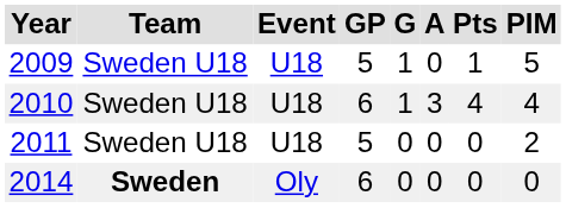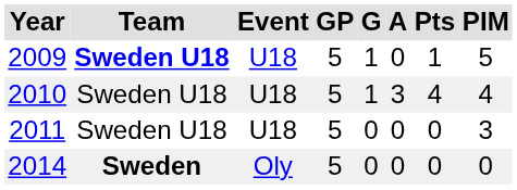 <table BORDER="0" CELLPADDING="2" CELLSPACING="0" width="35%">
 <tr ALIGN="center" bgcolor="#e0e0e0">
 <th>Year</th>
 <th>Team</th>
 <th>Event</th>
 <th>GP</th>
 <th>G</th>
 <th>A</th>
 <th>Pts</th>
 <th>PIM</th>
 </tr>
 <tr ALIGN="center">
 <td><a href='#'>2009</a></td>
-<td><a href='#'>Sweden U18</a></td>
+<td><strong><a href='#'>Sweden U18</a></strong></td>
 <td><a href='#'>U18</a></td>
 <td>5</td>
 <td>1</td>
 <td>0</td>
 <td>1</td>
 <td>5</td>
 </tr>
 <tr ALIGN="center" bgcolor="#f0f0f0">
 <td><a href='#'>2010</a></td>
 <td>Sweden U18</td>
 <td>U18</td>
-<td>6</td>
+<td>5</td>
 <td>1</td>
 <td>3</td>
 <td>4</td>
 <td>4</td>
 </tr>
 <tr ALIGN="center">
 <td><a href='#'>2011</a></td>
 <td>Sweden U18</td>
 <td>U18</td>
 <td>5</td>
 <td>0</td>
 <td>0</td>
 <td>0</td>
-<td>2</td>
+<td>3</td>
 </tr>
 <tr ALIGN="center" bgcolor="#f0f0f0">
 <td><a href='#'>2014</a></td>
 <td><strong>Sweden</strong></td>
 <td><a href='#'>Oly</a></td>
-<td>6</td>
+<td>5</td>
 <td>0</td>
 <td>0</td>
 <td>0</td>
 <td>0</td>
 </tr>
 </table>
